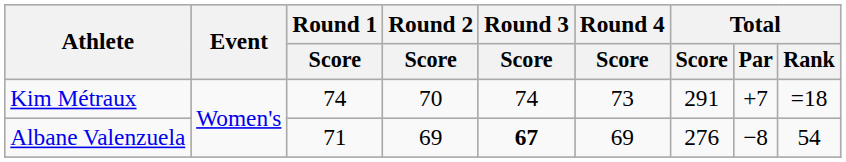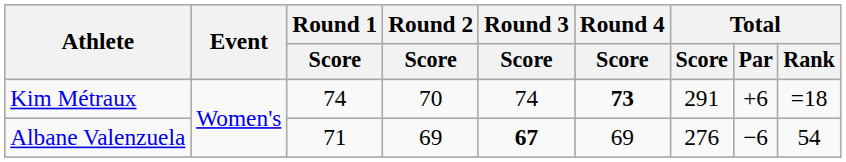 <table class=wikitable style=font-size:90%;text-align:center>
 <tr>
 <th rowspan=2>Athlete</th>
 <th rowspan=2>Event</th>
 <th>Round 1</th>
 <th>Round 2</th>
 <th>Round 3</th>
 <th>Round 4</th>
 <th colspan=3>Total</th>
 </tr>
 <tr style=font-size:95%>
 <th>Score</th>
 <th>Score</th>
 <th>Score</th>
 <th>Score</th>
 <th>Score</th>
 <th>Par</th>
 <th>Rank</th>
 </tr>
 <tr>
 <td align=left><a href='#'>Kim Métraux</a></td>
 <td align=left rowspan=2><a href='#'>Women's</a></td>
 <td>74</td>
 <td>70</td>
 <td>74</td>
-<td>73</td>
+<td><strong>73</strong></td>
 <td>291</td>
-<td>+7</td>
+<td>+6</td>
 <td>=18</td>
 </tr>
 <tr>
 <td align=left><a href='#'>Albane Valenzuela</a></td>
 <td>71</td>
 <td>69</td>
 <td><strong>67</strong></td>
 <td>69</td>
 <td>276</td>
-<td>−8</td>
+<td>−6</td>
 <td>54</td>
 </tr>
 </table>
